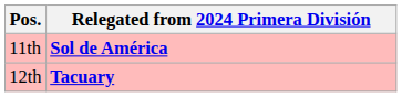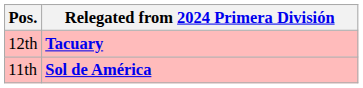 <table class="wikitable">
 <tr>
 <th style="text-align:center;">Pos.</th>
 <th width=300>Relegated from <a href='#'>2024 Primera División</a></th>
 </tr>
 <tr style="background: #FFBBBB;">
+<td>12th</td>
+<td><strong><a href='#'>Tacuary</a></strong></td>
+</tr>
+<tr style="background: #FFBBBB;">
 <td>11th</td>
 <td><strong><a href='#'>Sol de América</a></strong></td>
 </tr>
-<tr style="background: #FFBBBB;">
-<td>12th</td>
-<td><strong><a href='#'>Tacuary</a></strong></td>
-</tr>
 </table>
